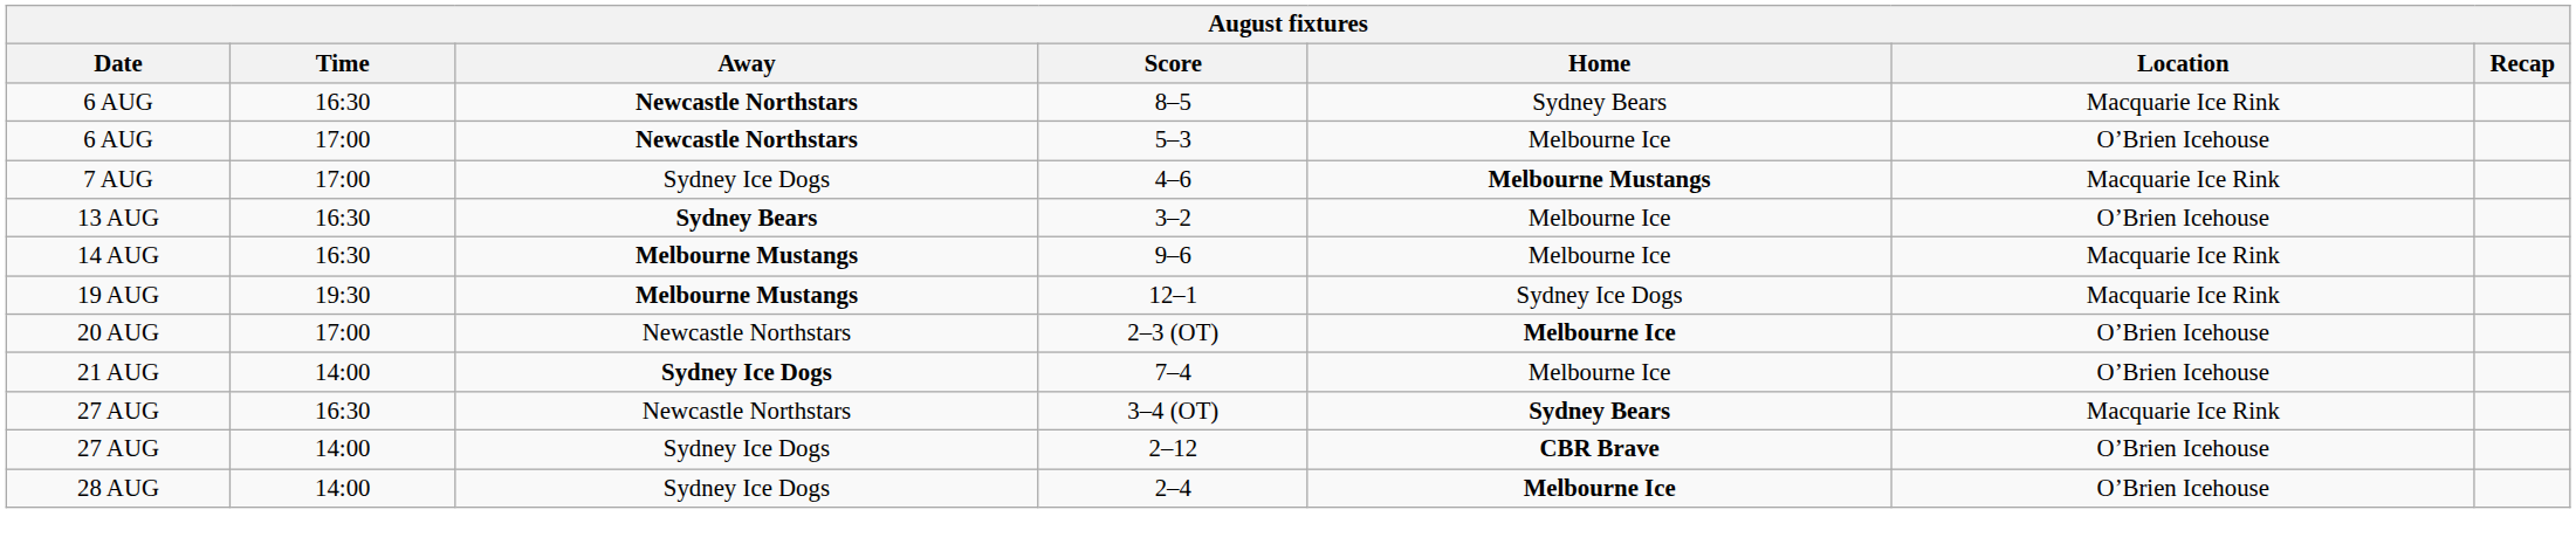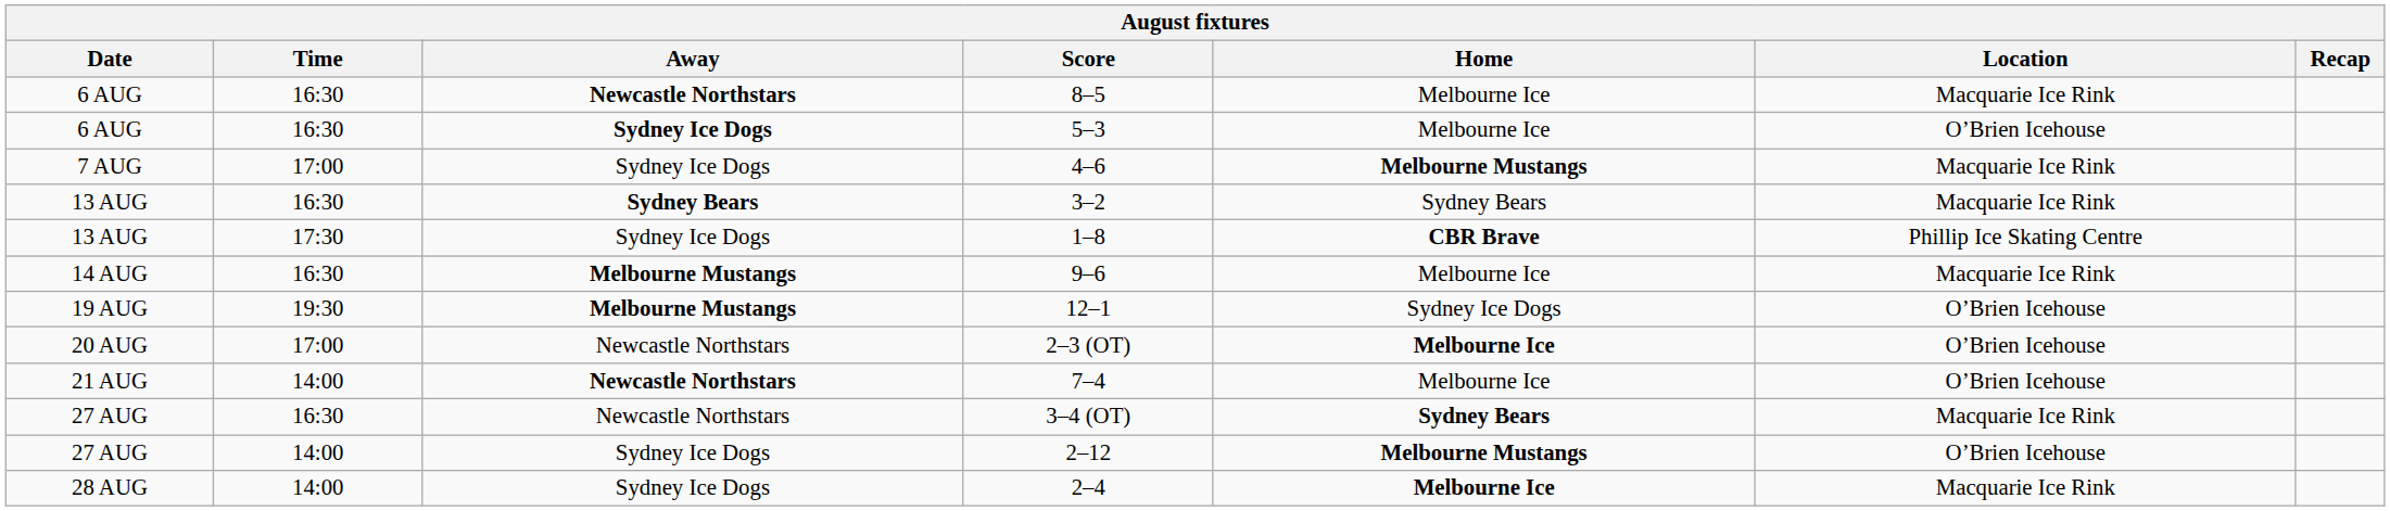 <table class="wikitable collapsible" width="85%" style="margin: 1em auto 1em auto">
 <tr>
 <th colspan="7">August fixtures</th>
 </tr>
 <tr>
 <th width="5%">Date</th>
 <th width="5%">Time</th>
 <th width="13%">Away</th>
 <th width="6%">Score</th>
 <th width="13%">Home</th>
 <th width="13%">Location</th>
 <th width="1%">Recap</th>
 </tr>
 <tr align="center">
 <td>6 AUG</td>
 <td>16:30</td>
 <td><strong>Newcastle Northstars</strong></td>
 <td>8–5</td>
-<td>Sydney Bears</td>
+<td>Melbourne Ice</td>
 <td>Macquarie Ice Rink</td>
 <td></td>
 </tr>
 <tr align="center">
 <td>6 AUG</td>
-<td>17:00</td>
-<td><strong>Newcastle Northstars</strong></td>
+<td>16:30</td>
+<td><strong>Sydney Ice Dogs</strong></td>
 <td>5–3</td>
 <td>Melbourne Ice</td>
 <td>O’Brien Icehouse</td>
 <td></td>
 </tr>
 <tr align="center">
 <td>7 AUG</td>
 <td>17:00</td>
 <td>Sydney Ice Dogs</td>
 <td>4–6</td>
 <td><strong>Melbourne Mustangs</strong></td>
 <td>Macquarie Ice Rink</td>
 <td></td>
 </tr>
 <tr align="center">
 <td>13 AUG</td>
 <td>16:30</td>
 <td><strong>Sydney Bears</strong></td>
 <td>3–2</td>
-<td>Melbourne Ice</td>
-<td>O’Brien Icehouse</td>
+<td>Sydney Bears</td>
+<td>Macquarie Ice Rink</td>
+<td></td>
+</tr>
+<tr align="center">
+<td>13 AUG</td>
+<td>17:30</td>
+<td>Sydney Ice Dogs</td>
+<td>1–8</td>
+<td><strong>CBR Brave</strong></td>
+<td>Phillip Ice Skating Centre</td>
 <td></td>
 </tr>
 <tr align="center">
 <td>14 AUG</td>
 <td>16:30</td>
 <td><strong>Melbourne Mustangs</strong></td>
 <td>9–6</td>
 <td>Melbourne Ice</td>
 <td>Macquarie Ice Rink</td>
 <td></td>
 </tr>
 <tr align="center">
 <td>19 AUG</td>
 <td>19:30</td>
 <td><strong>Melbourne Mustangs</strong></td>
 <td>12–1</td>
 <td>Sydney Ice Dogs</td>
-<td>Macquarie Ice Rink</td>
+<td>O’Brien Icehouse</td>
 <td></td>
 </tr>
 <tr align="center">
 <td>20 AUG</td>
 <td>17:00</td>
 <td>Newcastle Northstars</td>
 <td>2–3 (OT)</td>
 <td><strong>Melbourne Ice</strong></td>
 <td>O’Brien Icehouse</td>
 <td></td>
 </tr>
 <tr align="center">
 <td>21 AUG</td>
 <td>14:00</td>
-<td><strong>Sydney Ice Dogs</strong></td>
+<td><strong>Newcastle Northstars</strong></td>
 <td>7–4</td>
 <td>Melbourne Ice</td>
 <td>O’Brien Icehouse</td>
 <td></td>
 </tr>
 <tr align="center">
 <td>27 AUG</td>
 <td>16:30</td>
 <td>Newcastle Northstars</td>
 <td>3–4 (OT)</td>
 <td><strong>Sydney Bears</strong></td>
 <td>Macquarie Ice Rink</td>
 <td></td>
 </tr>
 <tr align="center">
 <td>27 AUG</td>
 <td>14:00</td>
 <td>Sydney Ice Dogs</td>
 <td>2–12</td>
-<td><strong>CBR Brave</strong></td>
+<td><strong>Melbourne Mustangs</strong></td>
 <td>O’Brien Icehouse</td>
 <td></td>
 </tr>
 <tr align="center">
 <td>28 AUG</td>
 <td>14:00</td>
 <td>Sydney Ice Dogs</td>
 <td>2–4</td>
 <td><strong>Melbourne Ice</strong></td>
-<td>O’Brien Icehouse</td>
+<td>Macquarie Ice Rink</td>
 <td></td>
 </tr>
 </table>
